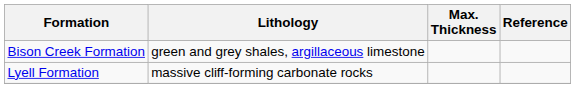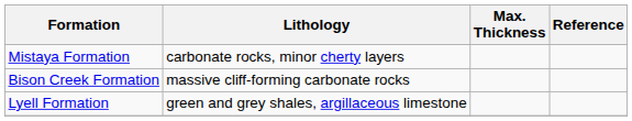 <table class="wikitable">
 <tr>
 <th>Formation</th>
 <th>Lithology</th>
 <th>Max.<br>Thickness</th>
 <th>Reference</th>
 </tr>
 <tr>
+<td><a href='#'>Mistaya Formation</a></td>
+<td>carbonate rocks, minor <a href='#'>cherty</a> layers</td>
+<td></td>
+<td></td>
+</tr>
+<tr>
 <td><a href='#'>Bison Creek Formation</a></td>
-<td>green and grey shales, <a href='#'>argillaceous</a> limestone</td>
+<td>massive cliff-forming carbonate rocks</td>
 <td></td>
 <td></td>
 </tr>
 <tr>
 <td><a href='#'>Lyell Formation</a></td>
-<td>massive cliff-forming carbonate rocks</td>
+<td>green and grey shales, <a href='#'>argillaceous</a> limestone</td>
 <td></td>
 <td></td>
 </tr>
 <tr>
 </tr>
 </table>
